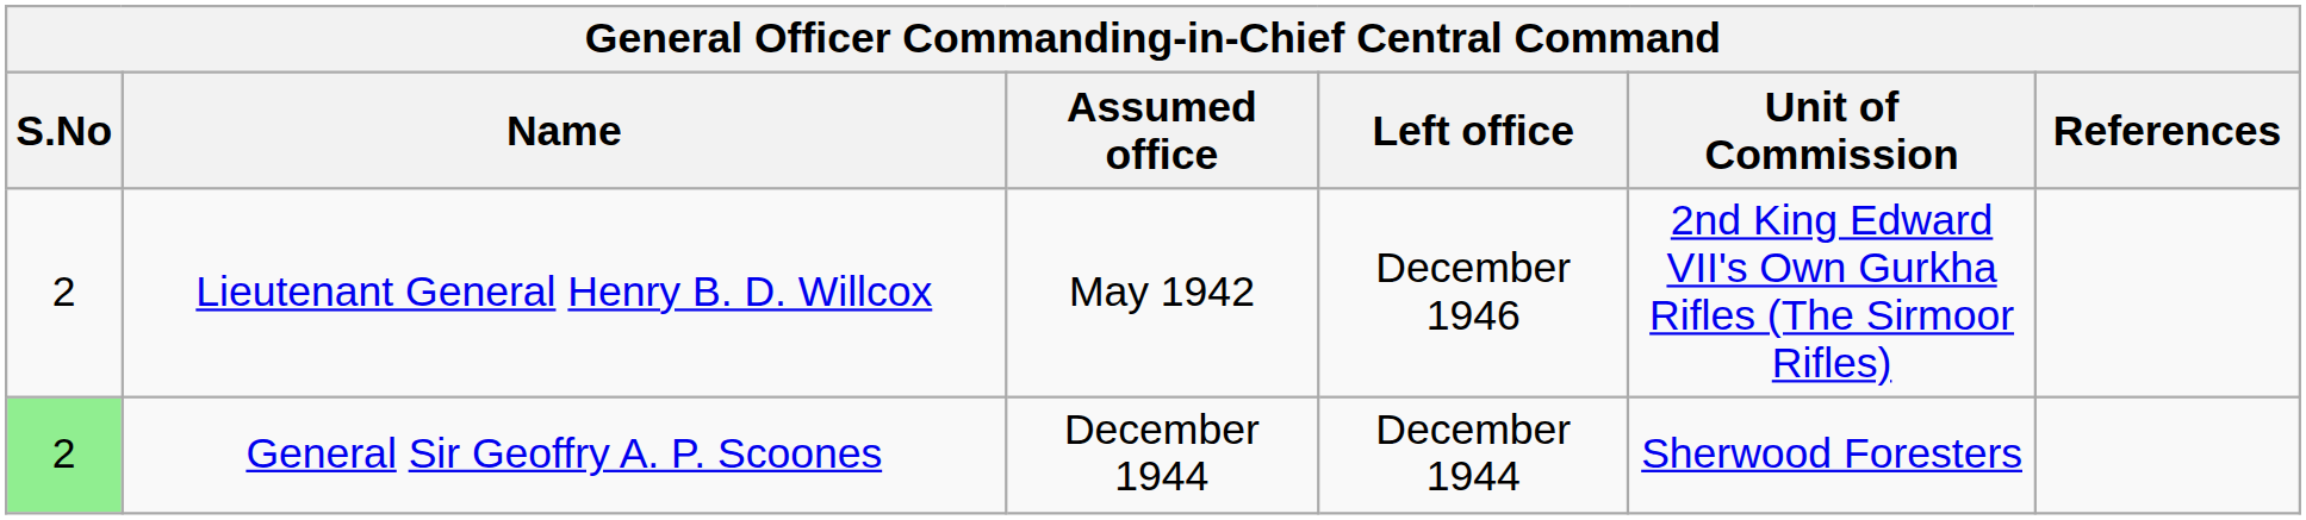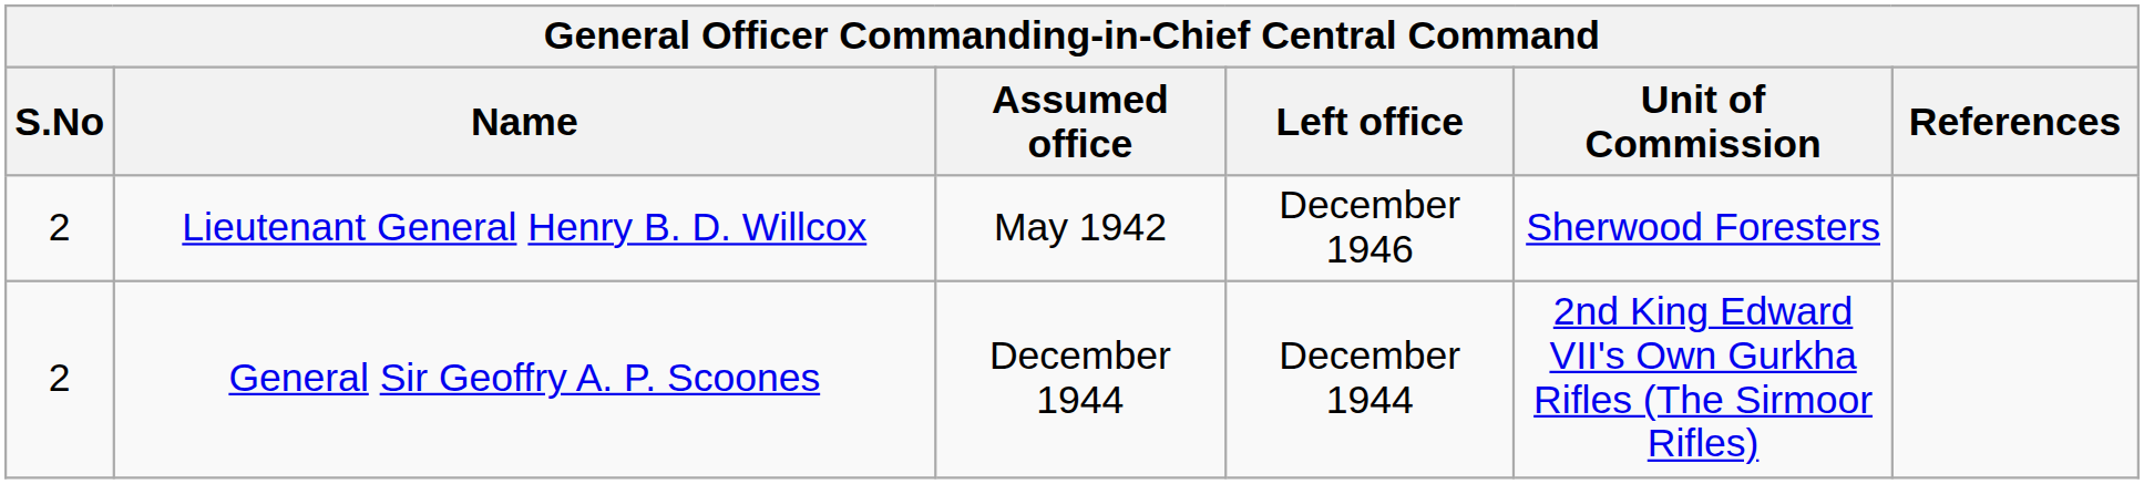 <table class="wikitable sortable" style="text-align:center">
 <tr>
 <th colspan="6">General Officer Commanding-in-Chief Central Command</th>
 </tr>
 <tr style="background:#cccccc">
 <th scope="col" style="width: 20px;">S.No</th>
 <th scope="col" style="width: 600px;">Name</th>
 <th scope="col" style="width: 150px;">Assumed office</th>
 <th scope="col" style="width: 150px;">Left office</th>
 <th scope="col" style="width: 200px;">Unit of Commission</th>
 <th scope="col" style="width: 100px;">References</th>
 </tr>
 <tr>
 <td>2</td>
 <td><a href='#'>Lieutenant General</a> <a href='#'>Henry B. D. Willcox</a> </td>
 <td>May 1942</td>
 <td>December 1946</td>
+<td><a href='#'>Sherwood Foresters</a></td>
+<td></td>
+</tr>
+<tr>
+<td>2</td>
+<td><a href='#'>General</a> <a href='#'>Sir Geoffry A. P. Scoones</a> </td>
+<td>December 1944</td>
+<td>December 1944</td>
 <td><a href='#'>2nd King Edward VII's Own Gurkha Rifles (The Sirmoor Rifles)</a></td>
 <td></td>
 </tr>
-<tr>
-<td style="background: lightgreen;">2</td>
-<td><a href='#'>General</a> <a href='#'>Sir Geoffry A. P. Scoones</a> </td>
-<td>December 1944</td>
-<td>December 1944</td>
-<td><a href='#'>Sherwood Foresters</a></td>
-<td></td>
-</tr>
 </table>
